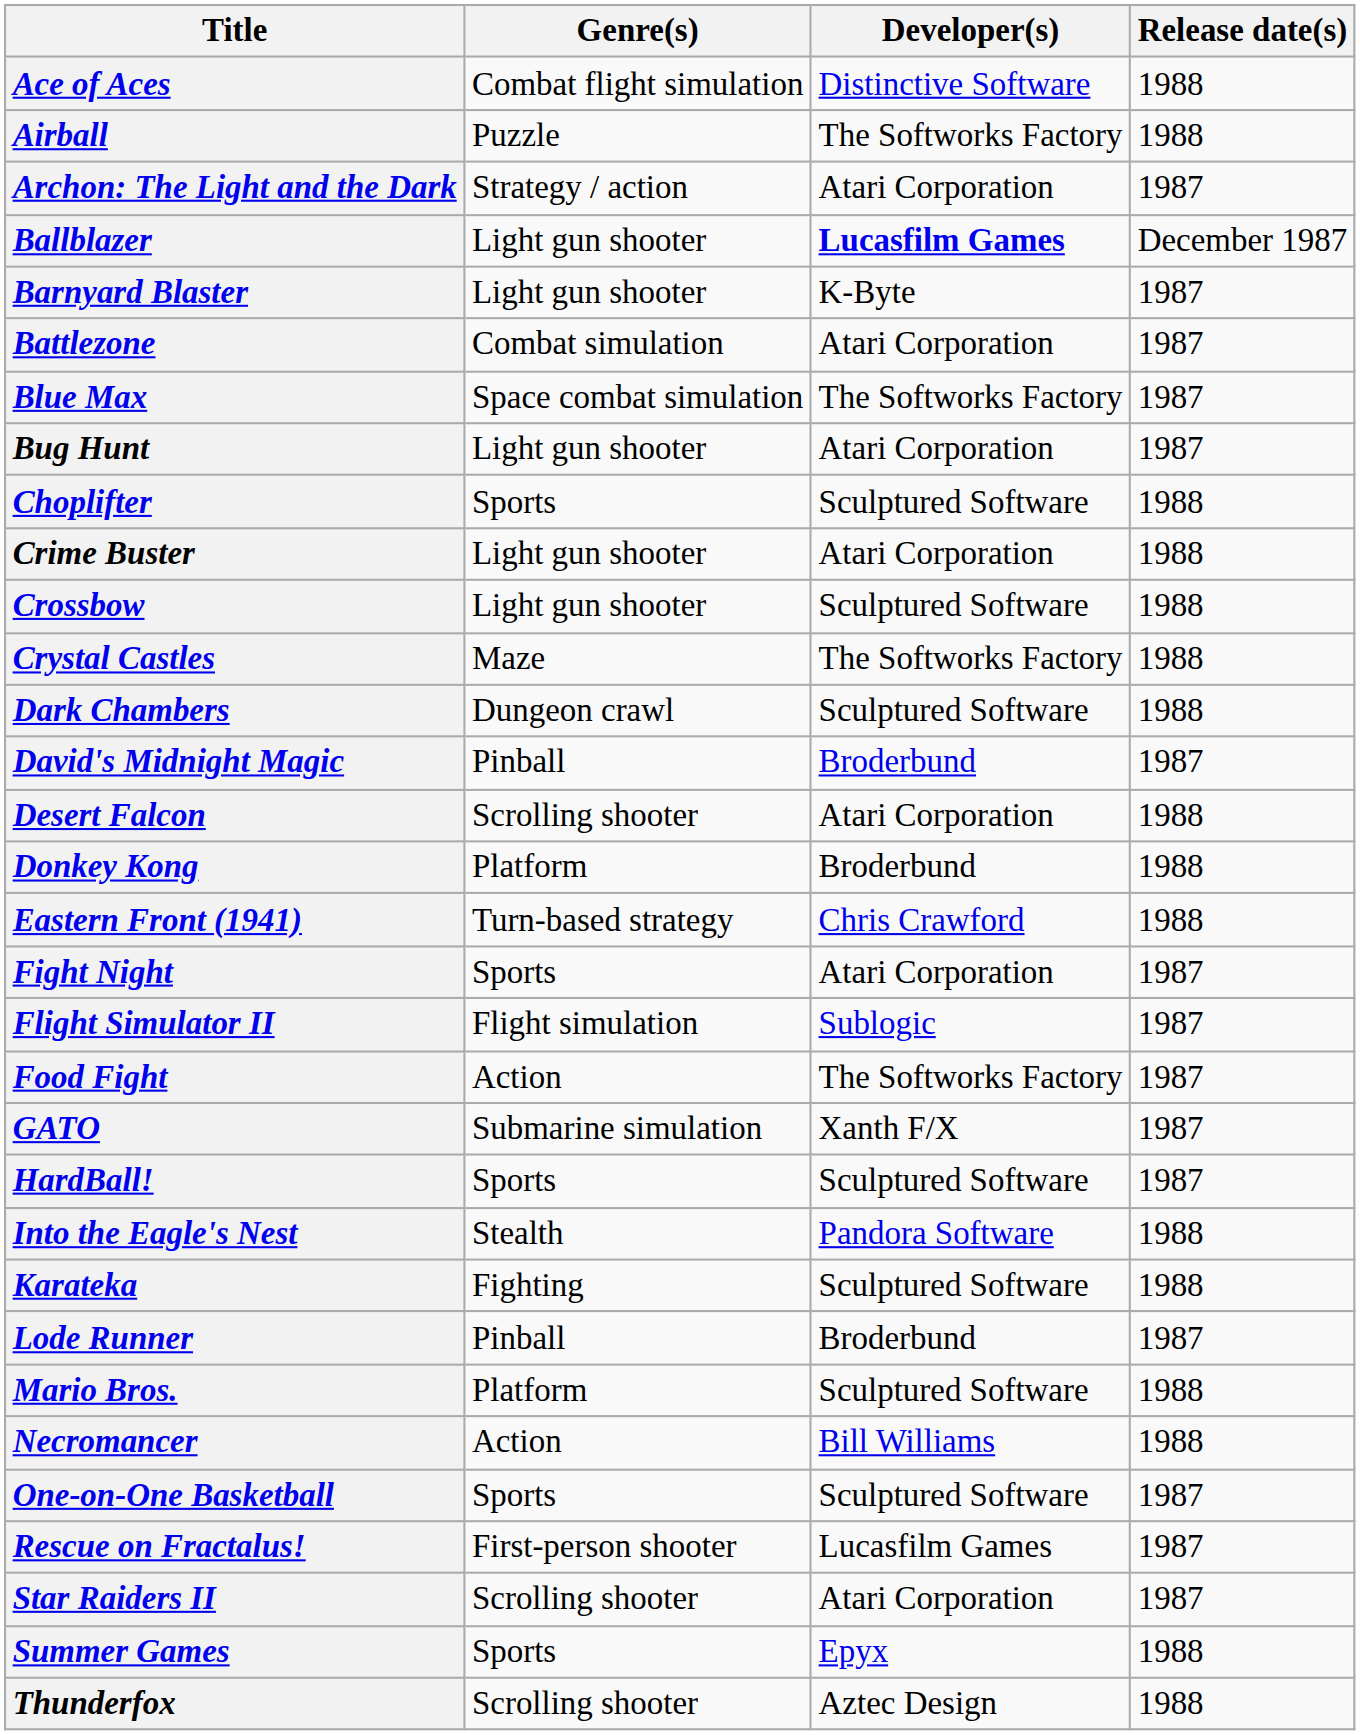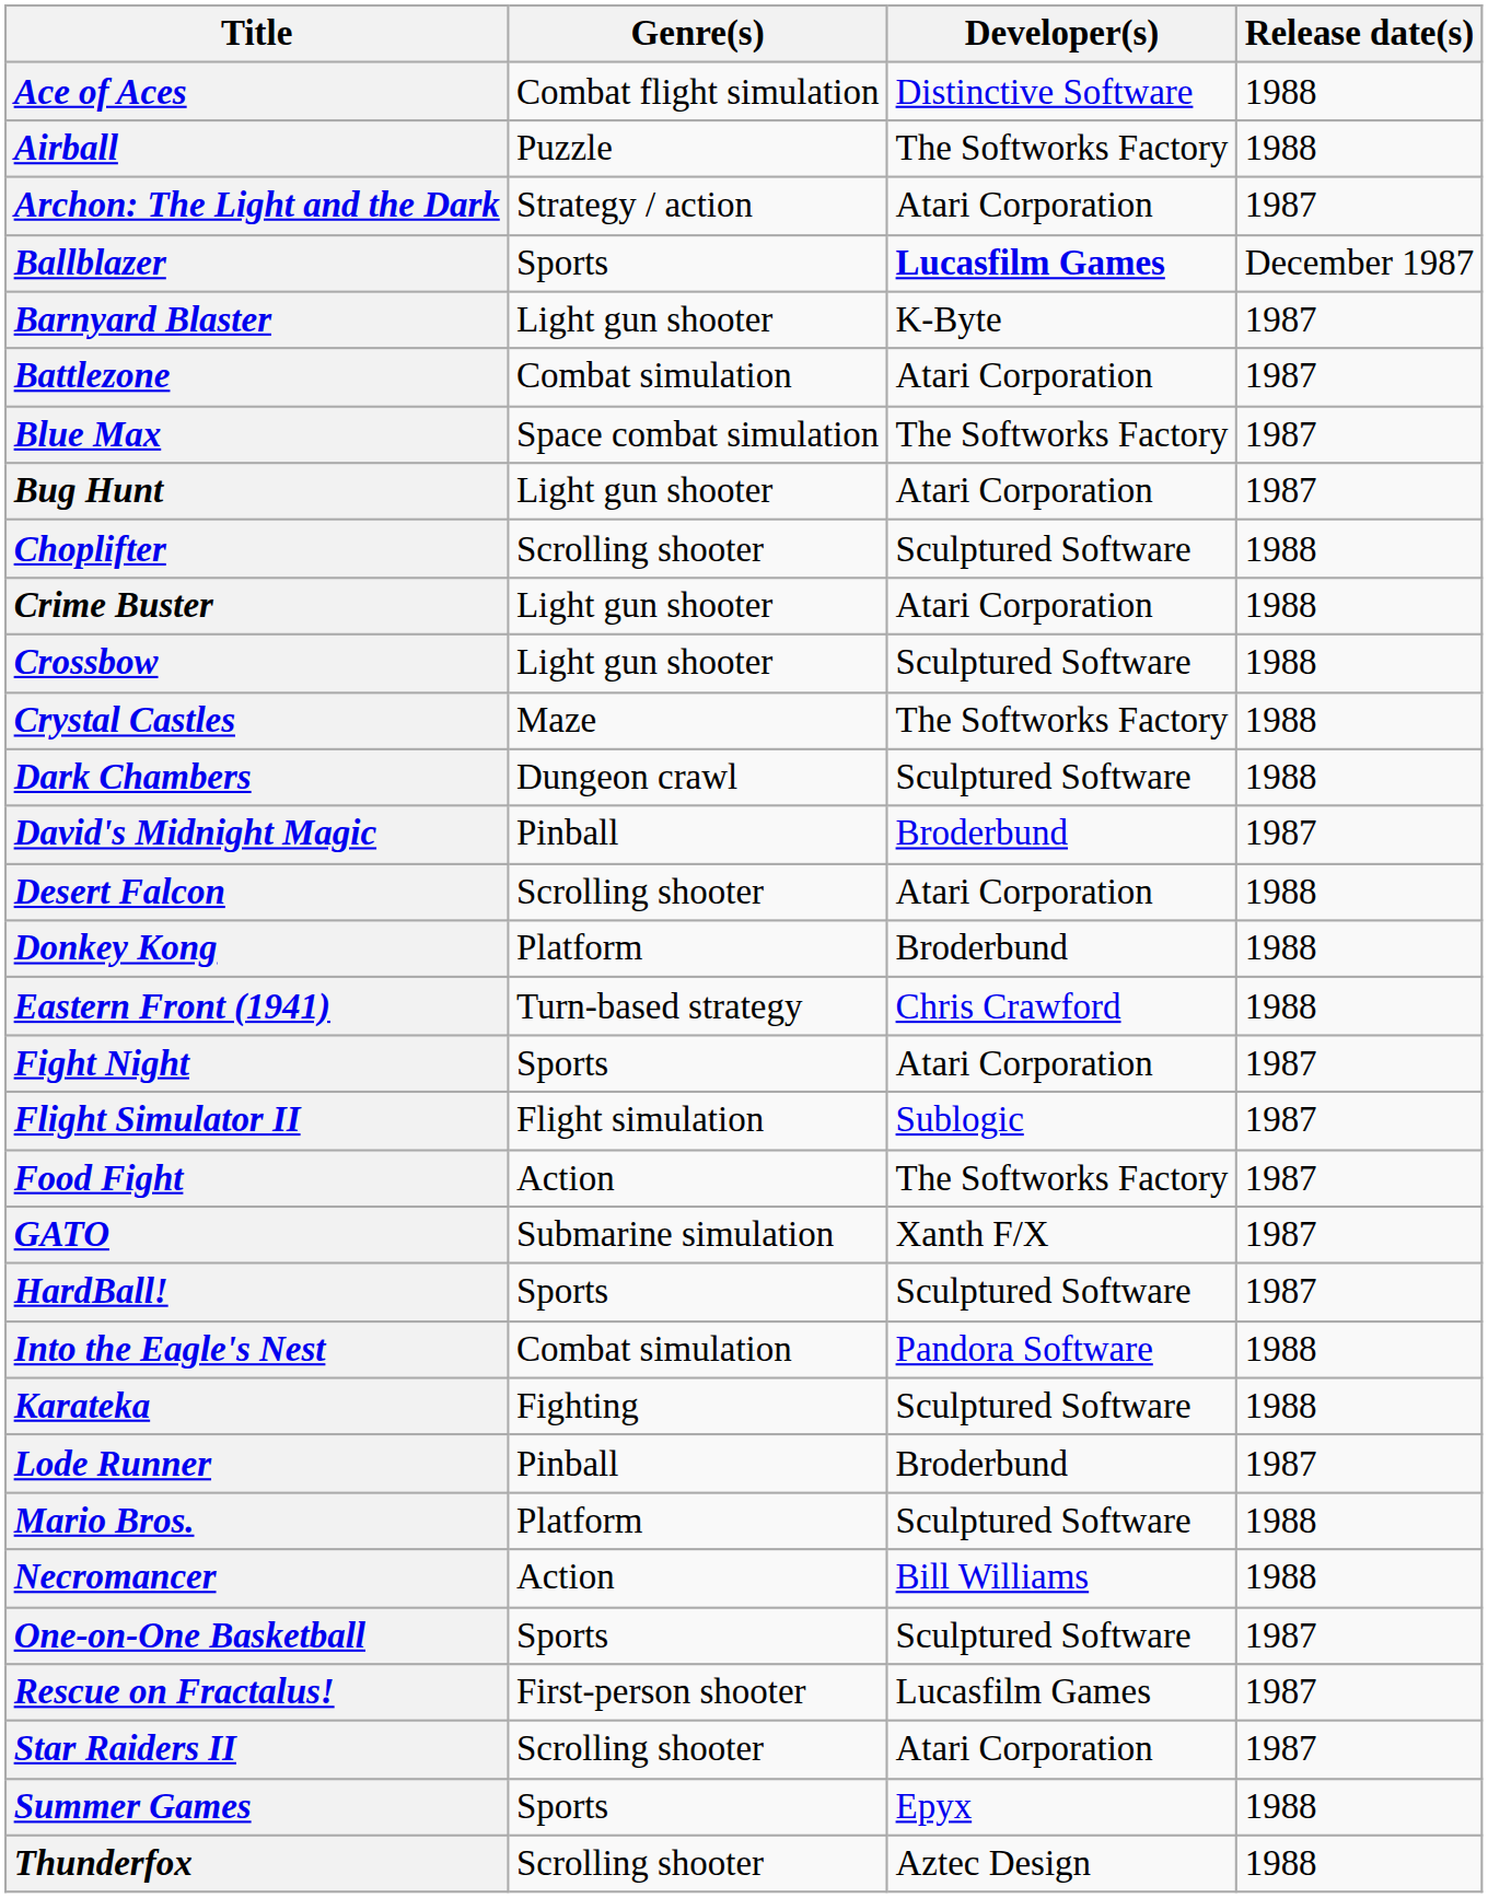 <table class="wikitable sortable" id="softwarelist" width="auto">
 <tr>
 <th rowspan="1">Title</th>
 <th rowspan="1">Genre(s)</th>
 <th rowspan="1">Developer(s)</th>
 <th rowspan="1">Release date(s)</th>
 </tr>
 <tr>
 <th id="A" style="text-align: left;"><em><a href='#'>Ace of Aces</a></em></th>
 <td>Combat flight simulation</td>
 <td><a href='#'>Distinctive Software</a></td>
 <td>1988</td>
 </tr>
 <tr>
 <th style="text-align: left;"><em><a href='#'>Airball</a></em></th>
 <td>Puzzle</td>
 <td>The Softworks Factory</td>
 <td>1988</td>
 </tr>
 <tr>
 <th style="text-align: left;"><em><a href='#'>Archon: The Light and the Dark</a></em></th>
 <td>Strategy / action</td>
 <td>Atari Corporation</td>
 <td>1987</td>
 </tr>
 <tr>
 <th id="B" style="text-align: left;"><em><a href='#'>Ballblazer</a></em></th>
-<td>Light gun shooter</td>
+<td>Sports</td>
 <td><strong><a href='#'>Lucasfilm Games</a></strong></td>
 <td>December 1987</td>
 </tr>
 <tr>
 <th style="text-align: left;"><em><a href='#'>Barnyard Blaster</a></em></th>
 <td>Light gun shooter</td>
 <td>K-Byte</td>
 <td>1987</td>
 </tr>
 <tr>
 <th style="text-align: left;"><em><a href='#'>Battlezone</a></em></th>
 <td>Combat simulation</td>
 <td>Atari Corporation</td>
 <td>1987</td>
 </tr>
 <tr>
 <th style="text-align: left;"><em><a href='#'>Blue Max</a></em></th>
 <td>Space combat simulation</td>
 <td>The Softworks Factory</td>
 <td>1987</td>
 </tr>
 <tr>
 <th style="text-align: left;"><em>Bug Hunt</em></th>
 <td>Light gun shooter</td>
 <td>Atari Corporation</td>
 <td>1987</td>
 </tr>
 <tr>
 <th id="C" style="text-align: left;"><em><a href='#'>Choplifter</a></em></th>
-<td>Sports</td>
+<td>Scrolling shooter</td>
 <td>Sculptured Software</td>
 <td>1988</td>
 </tr>
 <tr>
 <th style="text-align: left;"><em>Crime Buster</em></th>
 <td>Light gun shooter</td>
 <td>Atari Corporation</td>
 <td>1988</td>
 </tr>
 <tr>
 <th style="text-align: left;"><em><a href='#'>Crossbow</a></em></th>
 <td>Light gun shooter</td>
 <td>Sculptured Software</td>
 <td>1988</td>
 </tr>
 <tr>
 <th style="text-align: left;"><em><a href='#'>Crystal Castles</a></em></th>
 <td>Maze</td>
 <td>The Softworks Factory</td>
 <td>1988</td>
 </tr>
 <tr>
 <th id="D" style="text-align: left;"><em><a href='#'>Dark Chambers</a></em></th>
 <td>Dungeon crawl</td>
 <td>Sculptured Software</td>
 <td>1988</td>
 </tr>
 <tr>
 <th style="text-align: left;"><em><a href='#'>David's Midnight Magic</a></em></th>
 <td>Pinball</td>
 <td><a href='#'>Broderbund</a></td>
 <td>1987</td>
 </tr>
 <tr>
 <th style="text-align: left;"><em><a href='#'>Desert Falcon</a></em></th>
 <td>Scrolling shooter</td>
 <td>Atari Corporation</td>
 <td>1988</td>
 </tr>
 <tr>
 <th style="text-align: left;"><em><a href='#'>Donkey Kong</a></em></th>
 <td>Platform</td>
 <td>Broderbund</td>
 <td>1988</td>
 </tr>
 <tr>
 <th id="E" style="text-align: left;"><em><a href='#'>Eastern Front (1941)</a></em></th>
 <td>Turn-based strategy</td>
 <td><a href='#'>Chris Crawford</a></td>
 <td>1988</td>
 </tr>
 <tr>
 <th id="F" style="text-align: left;"><em><a href='#'>Fight Night</a></em></th>
 <td>Sports</td>
 <td>Atari Corporation</td>
 <td>1987</td>
 </tr>
 <tr>
 <th style="text-align: left;"><em><a href='#'>Flight Simulator II</a></em></th>
 <td>Flight simulation</td>
 <td><a href='#'>Sublogic</a></td>
 <td>1987</td>
 </tr>
 <tr>
 <th style="text-align: left;"><em><a href='#'>Food Fight</a></em></th>
 <td>Action</td>
 <td>The Softworks Factory</td>
 <td>1987</td>
 </tr>
 <tr>
 <th id="G" style="text-align: left;"><em><a href='#'>GATO</a></em></th>
 <td>Submarine simulation</td>
 <td>Xanth F/X</td>
 <td>1987</td>
 </tr>
 <tr>
 <th id="H" style="text-align: left;"><em><a href='#'>HardBall!</a></em></th>
 <td>Sports</td>
 <td>Sculptured Software</td>
 <td>1987</td>
 </tr>
 <tr>
 <th id="I" style="text-align: left;"><em><a href='#'>Into the Eagle's Nest</a></em></th>
-<td>Stealth</td>
+<td>Combat simulation</td>
 <td><a href='#'>Pandora Software</a></td>
 <td>1988</td>
 </tr>
 <tr>
 <th id="K" style="text-align: left;"><em><a href='#'>Karateka</a></em></th>
 <td>Fighting</td>
 <td>Sculptured Software</td>
 <td>1988</td>
 </tr>
 <tr>
 <th id="L" style="text-align: left;"><em><a href='#'>Lode Runner</a></em></th>
 <td>Pinball</td>
 <td>Broderbund</td>
 <td>1987</td>
 </tr>
 <tr>
 <th id="M" style="text-align: left;"><em><a href='#'>Mario Bros.</a></em></th>
 <td>Platform</td>
 <td>Sculptured Software</td>
 <td>1988</td>
 </tr>
 <tr>
 <th id="N" style="text-align: left;"><em><a href='#'>Necromancer</a></em></th>
 <td>Action</td>
 <td><a href='#'>Bill Williams</a></td>
 <td>1988</td>
 </tr>
 <tr>
 <th id="O" style="text-align: left;"><em><a href='#'>One-on-One Basketball</a></em></th>
 <td>Sports</td>
 <td>Sculptured Software</td>
 <td>1987</td>
 </tr>
 <tr>
 <th id="R" style="text-align: left;"><em><a href='#'>Rescue on Fractalus!</a></em></th>
 <td>First-person shooter</td>
 <td>Lucasfilm Games</td>
 <td>1987</td>
 </tr>
 <tr>
 <th id="S" style="text-align: left;"><em><a href='#'>Star Raiders II</a></em></th>
 <td>Scrolling shooter</td>
 <td>Atari Corporation</td>
 <td>1987</td>
 </tr>
 <tr>
 <th style="text-align: left;"><em><a href='#'>Summer Games</a></em></th>
 <td>Sports</td>
 <td><a href='#'>Epyx</a></td>
 <td>1988</td>
 </tr>
 <tr>
 <th id="T" style="text-align: left;"><em>Thunderfox</em></th>
 <td>Scrolling shooter</td>
 <td>Aztec Design</td>
 <td>1988</td>
 </tr>
 </table>
